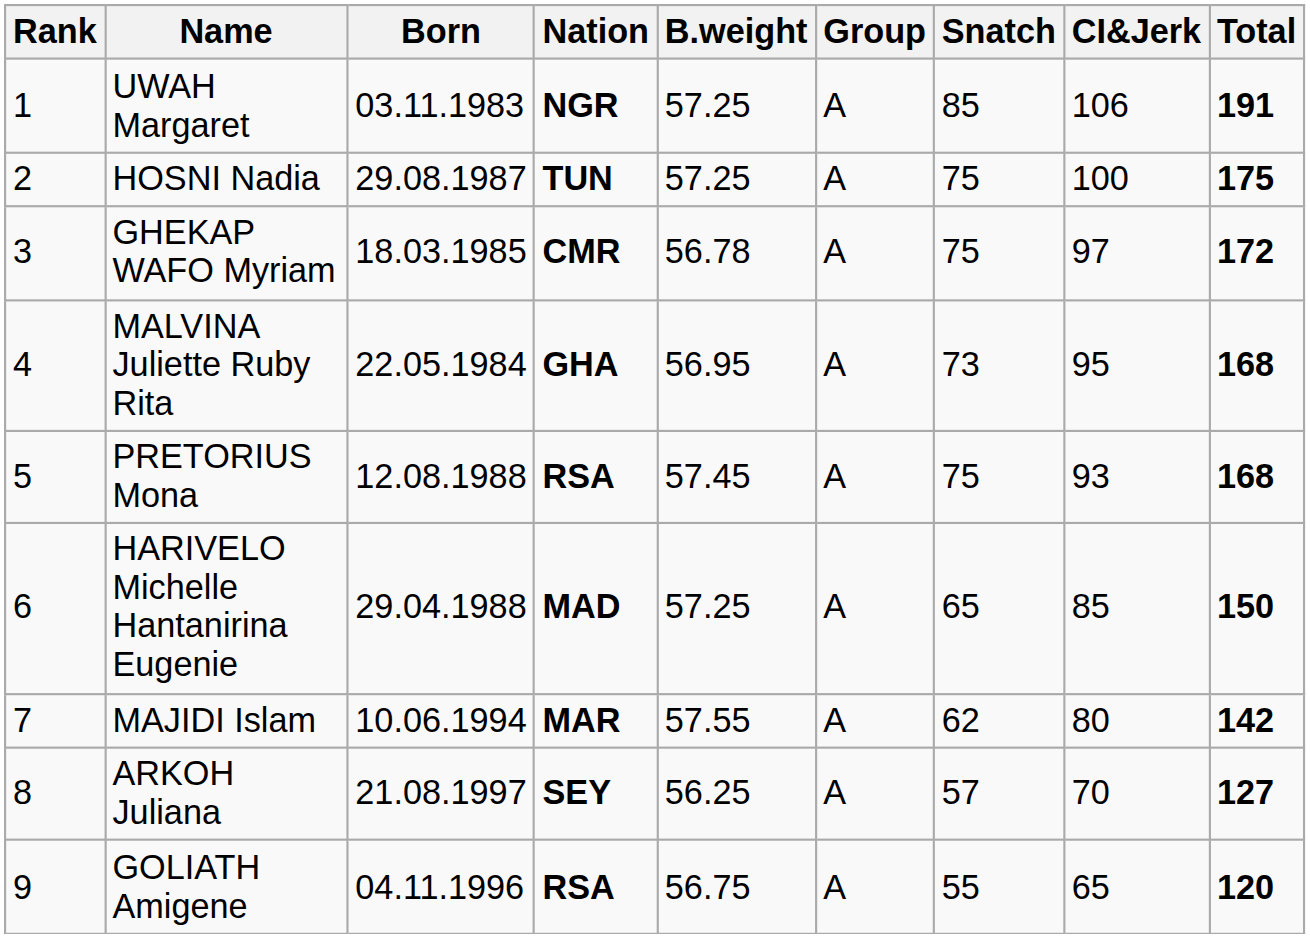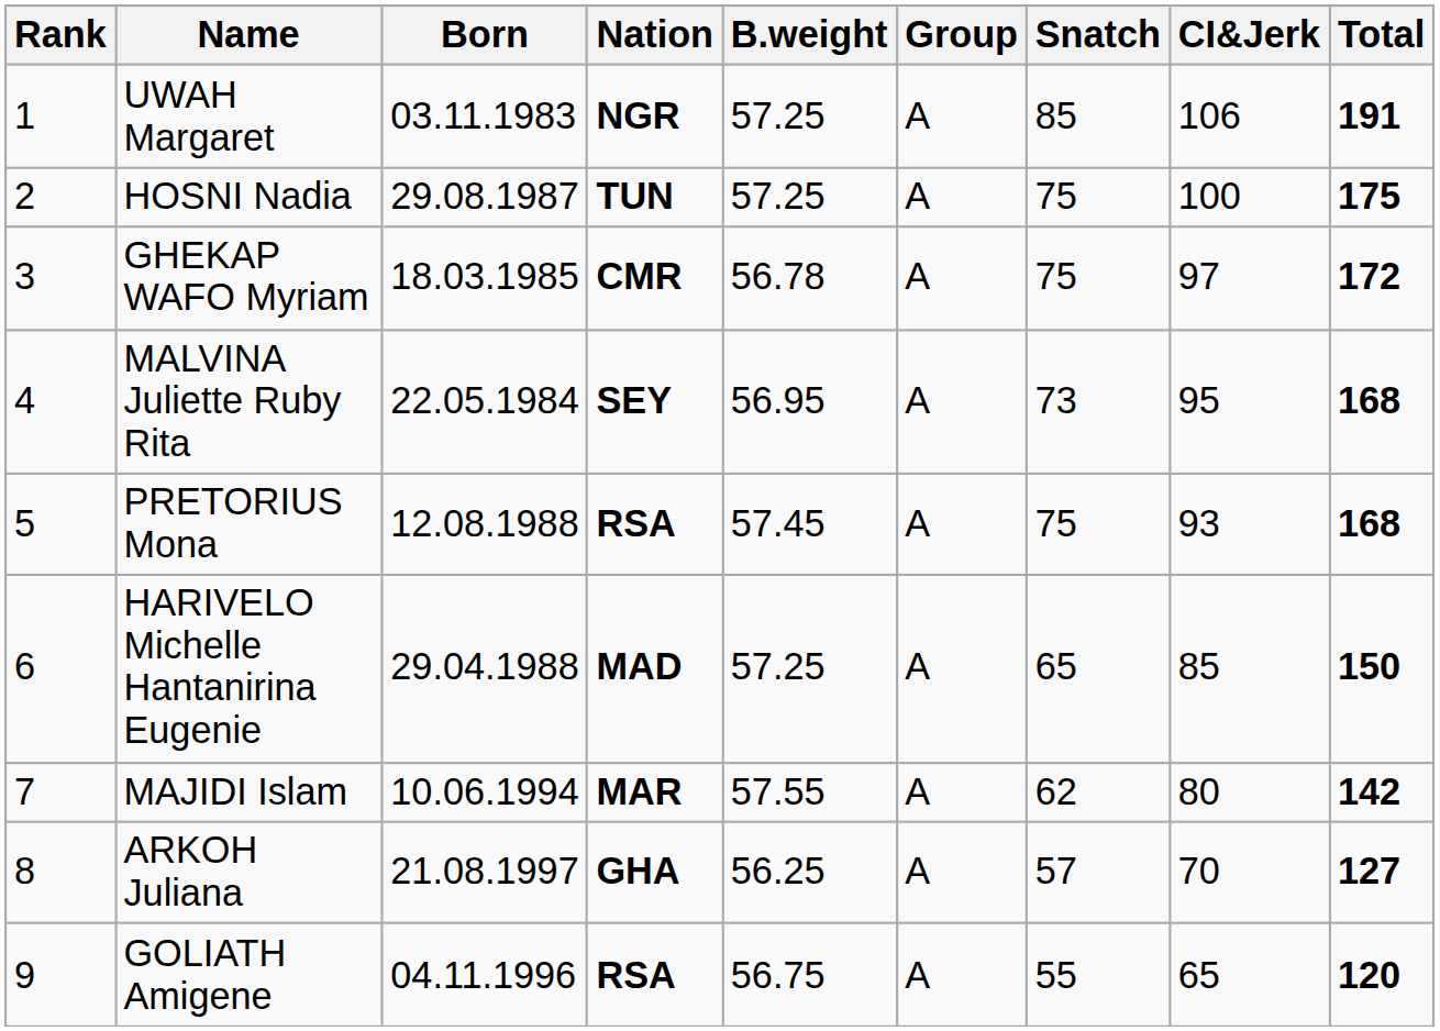 <table class="wikitable">
 <tr>
 <th>Rank</th>
 <th>Name</th>
 <th>Born</th>
 <th>Nation</th>
 <th>B.weight</th>
 <th>Group</th>
 <th>Snatch</th>
 <th>CI&Jerk</th>
 <th>Total</th>
 </tr>
 <tr>
 <td>1</td>
 <td>UWAH Margaret</td>
 <td>03.11.1983</td>
 <td><strong>NGR</strong></td>
 <td>57.25</td>
 <td>A</td>
 <td>85</td>
 <td>106</td>
 <td><strong>191</strong></td>
 </tr>
 <tr>
 <td>2</td>
 <td>HOSNI Nadia</td>
 <td>29.08.1987</td>
 <td><strong>TUN</strong></td>
 <td>57.25</td>
 <td>A</td>
 <td>75</td>
 <td>100</td>
 <td><strong>175</strong></td>
 </tr>
 <tr>
 <td>3</td>
 <td>GHEKAP WAFO Myriam</td>
 <td>18.03.1985</td>
 <td><strong>CMR</strong></td>
 <td>56.78</td>
 <td>A</td>
 <td>75</td>
 <td>97</td>
 <td><strong>172</strong></td>
 </tr>
 <tr>
 <td>4</td>
 <td>MALVINA Juliette Ruby Rita</td>
 <td>22.05.1984</td>
-<td><strong>GHA</strong></td>
+<td><strong>SEY</strong></td>
 <td>56.95</td>
 <td>A</td>
 <td>73</td>
 <td>95</td>
 <td><strong>168</strong></td>
 </tr>
 <tr>
 <td>5</td>
 <td>PRETORIUS Mona</td>
 <td>12.08.1988</td>
 <td><strong>RSA</strong></td>
 <td>57.45</td>
 <td>A</td>
 <td>75</td>
 <td>93</td>
 <td><strong>168</strong></td>
 </tr>
 <tr>
 <td>6</td>
 <td>HARIVELO Michelle Hantanirina Eugenie</td>
 <td>29.04.1988</td>
 <td><strong>MAD</strong></td>
 <td>57.25</td>
 <td>A</td>
 <td>65</td>
 <td>85</td>
 <td><strong>150</strong></td>
 </tr>
 <tr>
 <td>7</td>
 <td>MAJIDI Islam</td>
 <td>10.06.1994</td>
 <td><strong>MAR</strong></td>
 <td>57.55</td>
 <td>A</td>
 <td>62</td>
 <td>80</td>
 <td><strong>142</strong></td>
 </tr>
 <tr>
 <td>8</td>
 <td>ARKOH Juliana</td>
 <td>21.08.1997</td>
-<td><strong>SEY</strong></td>
+<td><strong>GHA</strong></td>
 <td>56.25</td>
 <td>A</td>
 <td>57</td>
 <td>70</td>
 <td><strong>127</strong></td>
 </tr>
 <tr>
 <td>9</td>
 <td>GOLIATH Amigene</td>
 <td>04.11.1996</td>
 <td><strong>RSA</strong></td>
 <td>56.75</td>
 <td>A</td>
 <td>55</td>
 <td>65</td>
 <td><strong>120</strong></td>
 </tr>
 </table>
